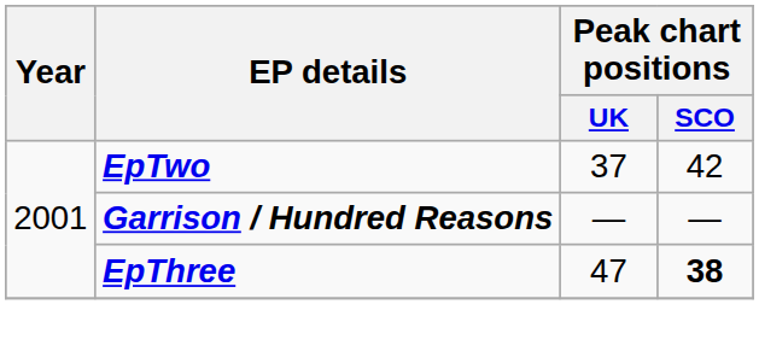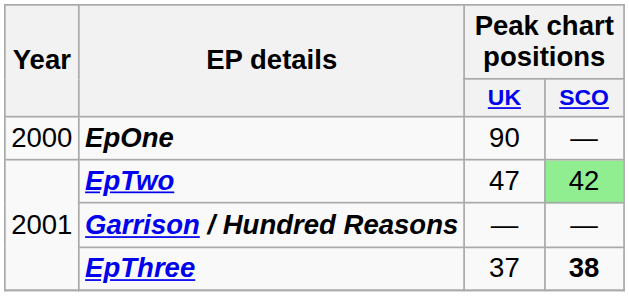 <table class="wikitable">
 <tr>
 <th rowspan=2>Year</th>
 <th rowspan=2>EP details</th>
 <th colspan=2>Peak chart positions</th>
 </tr>
 <tr style=font-size:smaller;>
 <th width="40"><a href='#'>UK</a></th>
 <th width="40"><a href='#'>SCO</a></th>
 </tr>
 <tr>
+<td>2000</td>
+<td><strong><em>EpOne</em></strong></td>
+<td align="center">90</td>
+<td align="center">—</td>
+</tr>
+<tr>
 <td rowspan="3">2001</td>
 <td><strong><em><a href='#'>EpTwo</a></em></strong></td>
-<td align="center">37</td>
-<td align="center">42</td>
+<td align="center">47</td>
+<td align="center" style="background: lightgreen;">42</td>
 </tr>
 <tr>
 <td><strong><em><a href='#'>Garrison</a> / Hundred Reasons</em></strong></td>
 <td align="center">—</td>
 <td align="center">—</td>
 </tr>
 <tr>
 <td><strong><em><a href='#'>EpThree</a></em></strong></td>
-<td align="center">47</td>
+<td align="center">37</td>
 <td align="center"><strong>38</strong></td>
 </tr>
 <tr>
 </tr>
 </table>
